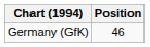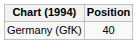 <table class="wikitable sortable">
 <tr>
 <th>Chart (1994)</th>
 <th>Position</th>
 </tr>
 <tr>
 <td>Germany (GfK)</td>
-<td align="center">46</td>
+<td align="center">40</td>
 </tr>
 </table>
